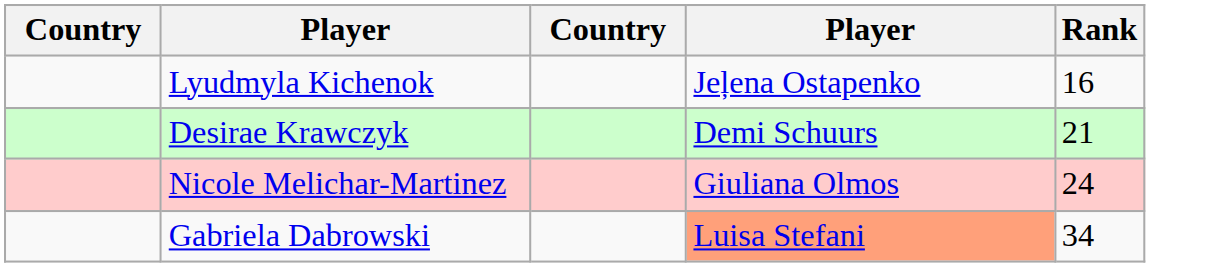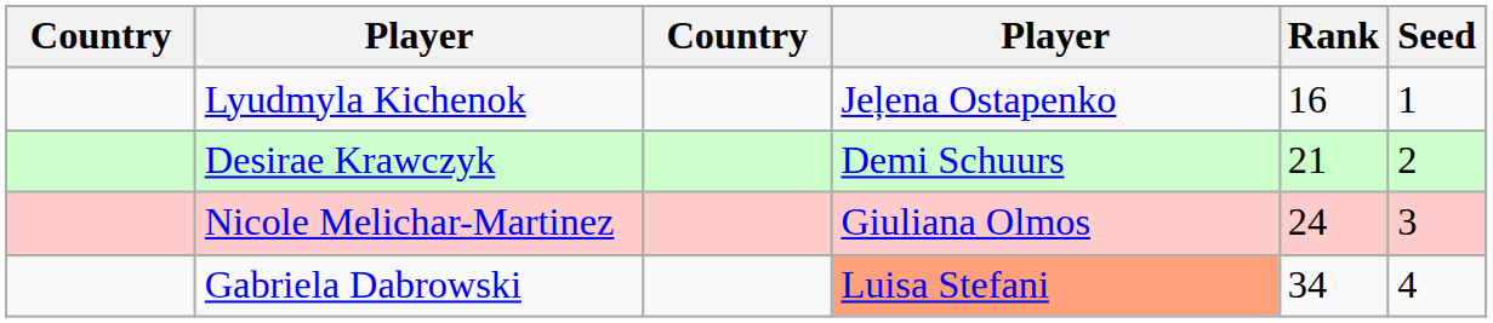 <table class="wikitable">
 <tr>
 <th width="70">Country</th>
 <th width="175">Player</th>
 <th width="70">Country</th>
 <th width="175">Player</th>
 <th>Rank</th>
+<th>Seed</th>
 </tr>
 <tr>
 <td></td>
 <td><a href='#'>Lyudmyla Kichenok</a></td>
 <td></td>
 <td><a href='#'>Jeļena Ostapenko</a></td>
 <td>16</td>
+<td>1</td>
 </tr>
 <tr style="background:#cfc;">
 <td></td>
 <td><a href='#'>Desirae Krawczyk</a></td>
 <td></td>
 <td><a href='#'>Demi Schuurs</a></td>
 <td>21</td>
+<td>2</td>
 </tr>
 <tr style="background:#fcc;">
 <td></td>
 <td><a href='#'>Nicole Melichar-Martinez</a></td>
 <td></td>
 <td><a href='#'>Giuliana Olmos</a></td>
 <td>24</td>
+<td>3</td>
 </tr>
 <tr>
 <td></td>
 <td><a href='#'>Gabriela Dabrowski</a></td>
 <td></td>
 <td style="background: lightsalmon;"><a href='#'>Luisa Stefani</a></td>
 <td>34</td>
+<td>4</td>
 </tr>
 </table>
